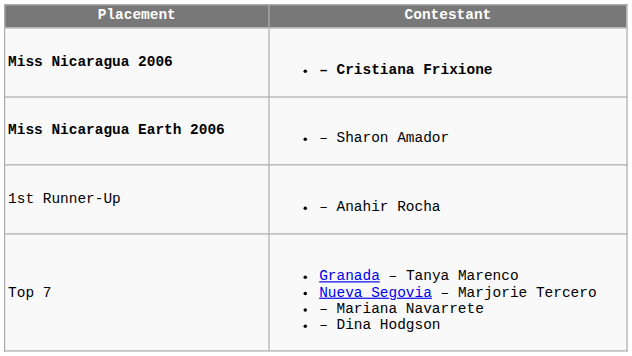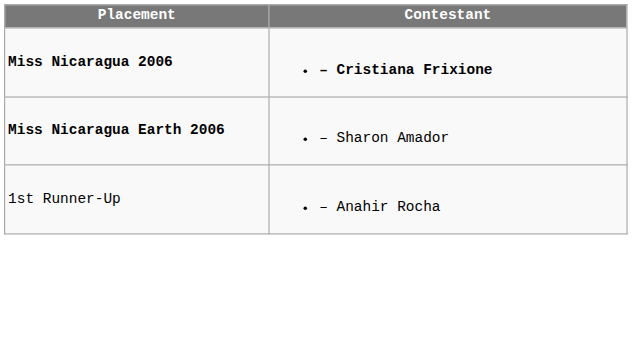 <table class="wikitable sortable" style="font-size: 95%;">
 <tr>
 <th width="220" style="background-color:#787878;color:#FFFFFF;">Placement</th>
 <th width="300" style="background-color:#787878;color:#FFFFFF;">Contestant</th>
 </tr>
 <tr>
 <td><strong>Miss Nicaragua 2006</strong></td>
 <td><br><ul><li><strong> – Cristiana Frixione</strong></li></ul></td>
 </tr>
 <tr>
 <td><strong>Miss Nicaragua Earth 2006</strong></td>
 <td><br><ul><li> – Sharon Amador</li></ul></td>
 </tr>
 <tr>
 <td>1st Runner-Up</td>
 <td><br><ul><li> – Anahir Rocha</li></ul></td>
 </tr>
-<tr>
-<td>Top 7</td>
-<td><br><ul><li> <a href='#'>Granada</a> – Tanya Marenco</li><li> <a href='#'>Nueva Segovia</a> – Marjorie Tercero</li><li> – Mariana Navarrete</li><li> – Dina Hodgson</li></ul></td>
-</tr>
 </table>
